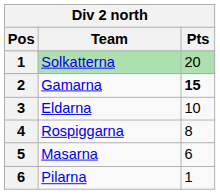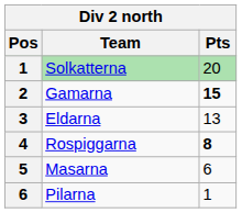 <table class="wikitable">
 <tr>
 <th colspan="3">Div 2 north</th>
 </tr>
 <tr>
 <th width=20>Pos</th>
 <th width=150>Team</th>
 <th width=30>Pts</th>
 </tr>
 <tr style="background:#ACE1AF;">
 <th>1</th>
 <td><a href='#'>Solkatterna</a></td>
 <td>20</td>
 </tr>
 <tr>
 <th>2</th>
 <td><a href='#'>Gamarna</a></td>
 <td><strong>15</strong></td>
 </tr>
 <tr>
 <th>3</th>
 <td><a href='#'>Eldarna</a></td>
-<td>10</td>
+<td>13</td>
 </tr>
 <tr>
 <th>4</th>
 <td><a href='#'>Rospiggarna</a></td>
-<td>8</td>
+<td><strong>8</strong></td>
 </tr>
 <tr>
 <th>5</th>
 <td><a href='#'>Masarna</a></td>
 <td>6</td>
 </tr>
 <tr>
 <th>6</th>
 <td><a href='#'>Pilarna</a></td>
 <td>1</td>
 </tr>
 </table>
